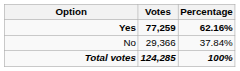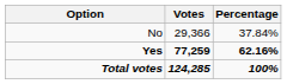 <table class="wikitable" style="text-align:right; margin:5px; width: 30%">
 <tr>
 <th style="width:80%;">Option</th>
 <th style="width:10%;">Votes</th>
 <th style="width:10%;">Percentage</th>
 </tr>
 <tr>
+<td>No</td>
+<td>29,366</td>
+<td>37.84%</td>
+</tr>
+<tr>
 <td><strong>Yes</strong></td>
 <td><strong>77,259</strong></td>
 <td><strong>62.16%</strong></td>
-</tr>
-<tr>
-<td>No</td>
-<td>29,366</td>
-<td>37.84%</td>
 </tr>
 <tr>
 <td><strong><em>Total votes</em></strong></td>
 <td><strong><em>124,285</em></strong></td>
 <td><strong><em>100%</em></strong></td>
 </tr>
 </table>
